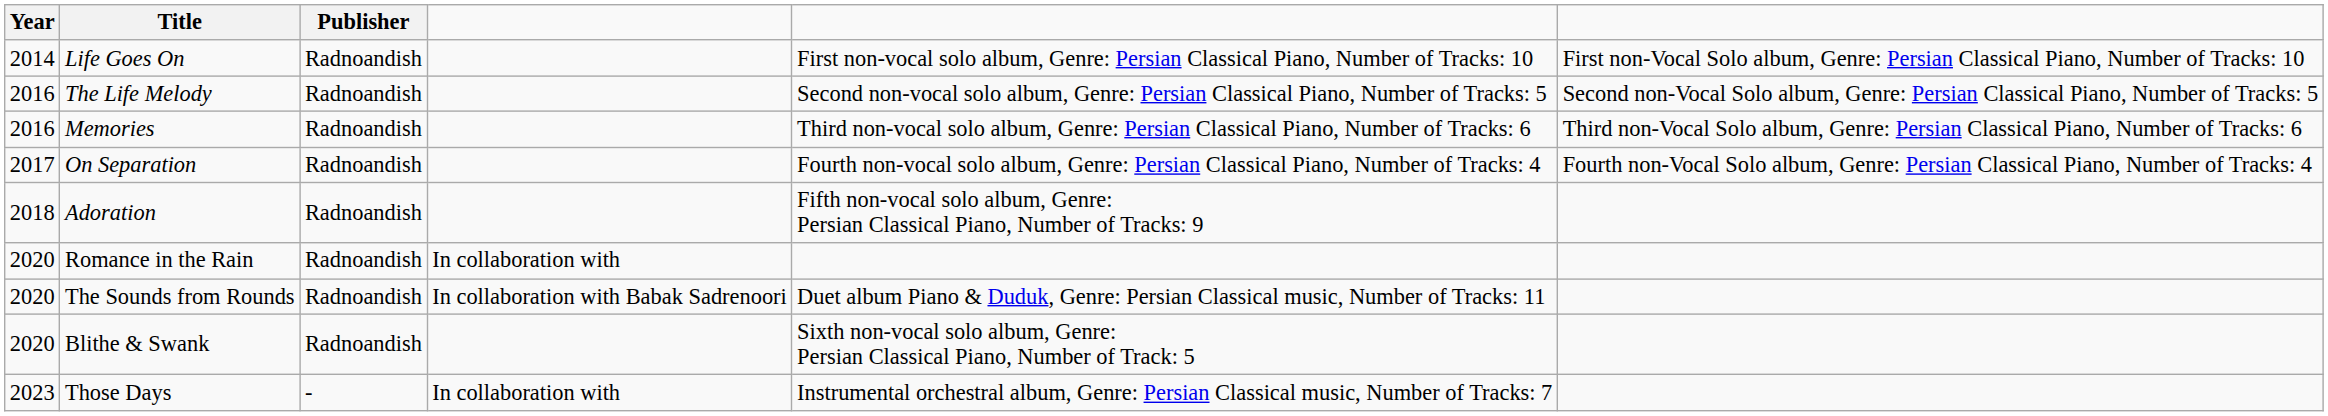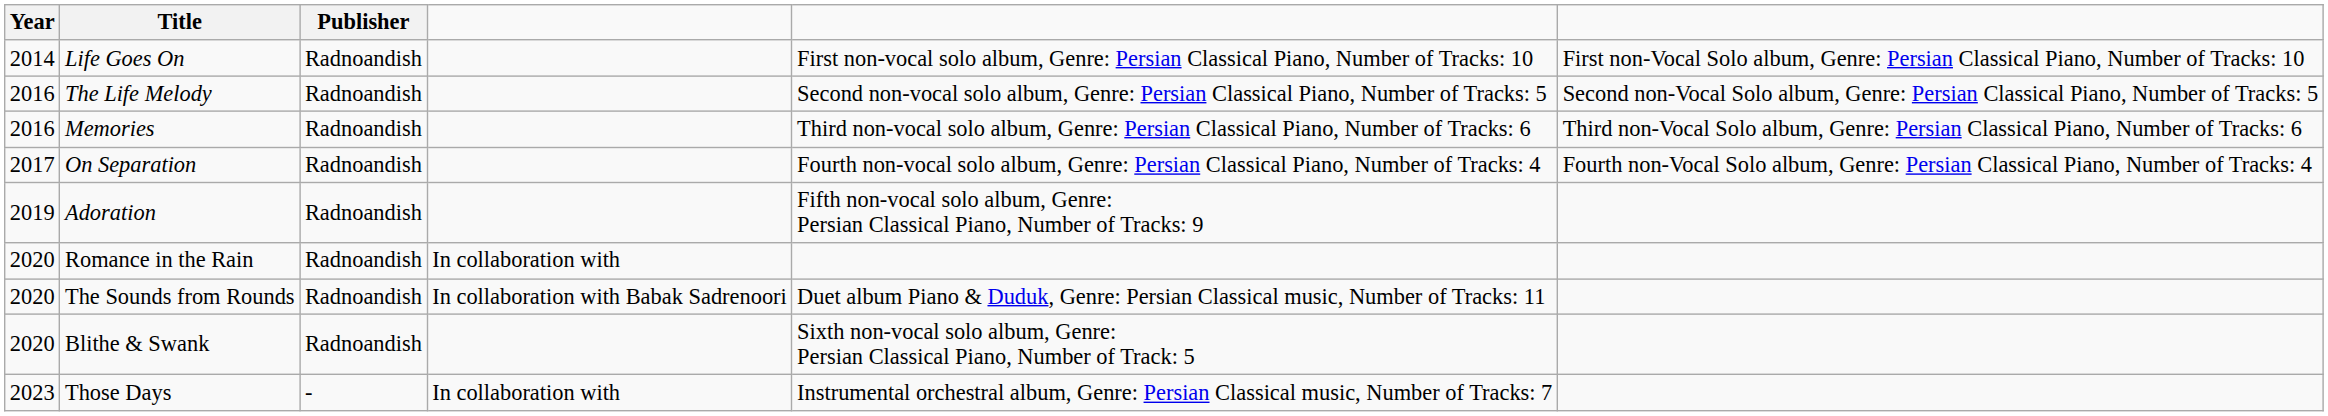 <table class="wikitable sortable">
 <tr>
 <th>Year</th>
 <th>Title</th>
 <th>Publisher</th>
 <td></td>
 <td></td>
 <td></td>
 </tr>
 <tr>
 <td>2014</td>
 <td><em>Life Goes On</em></td>
 <td>Radnoandish</td>
 <td></td>
 <td>First non-vocal solo album, Genre: <a href='#'>Persian</a> Classical Piano, Number of Tracks: 10</td>
 <td>First non-Vocal Solo album, Genre: <a href='#'>Persian</a> Classical Piano, Number of Tracks: 10</td>
 </tr>
 <tr>
 <td>2016</td>
 <td><em> The Life Melody</em></td>
 <td>Radnoandish</td>
 <td></td>
 <td>Second non-vocal solo album, Genre: <a href='#'>Persian</a> Classical Piano, Number of Tracks: 5</td>
 <td>Second non-Vocal Solo album, Genre: <a href='#'>Persian</a> Classical Piano, Number of Tracks: 5</td>
 </tr>
 <tr>
 <td>2016</td>
 <td><em>Memories</em></td>
 <td>Radnoandish</td>
 <td></td>
 <td>Third non-vocal solo album, Genre: <a href='#'>Persian</a> Classical Piano, Number of Tracks: 6</td>
 <td>Third non-Vocal Solo album, Genre: <a href='#'>Persian</a> Classical Piano, Number of Tracks: 6</td>
 </tr>
 <tr>
 <td>2017</td>
 <td><em>On Separation</em></td>
 <td>Radnoandish</td>
 <td></td>
 <td>Fourth non-vocal solo album, Genre: <a href='#'>Persian</a> Classical Piano, Number of Tracks: 4</td>
 <td>Fourth non-Vocal Solo album, Genre: <a href='#'>Persian</a> Classical Piano, Number of Tracks: 4</td>
 </tr>
 <tr>
-<td>2018</td>
+<td>2019</td>
 <td><em>Adoration</em></td>
 <td>Radnoandish</td>
 <td></td>
 <td>Fifth non-vocal solo album, Genre:<br>Persian Classical Piano, Number of Tracks: 9</td>
 <td></td>
 </tr>
 <tr>
 <td>2020</td>
 <td>Romance in the Rain</td>
 <td>Radnoandish</td>
 <td>In collaboration with </td>
 <td></td>
 <td></td>
 </tr>
 <tr>
 <td>2020</td>
 <td>The Sounds from Rounds</td>
 <td>Radnoandish</td>
 <td>In collaboration with Babak Sadrenoori</td>
 <td>Duet album Piano & <a href='#'>Duduk</a>, Genre: Persian Classical music, Number of Tracks: 11</td>
 <td></td>
 </tr>
 <tr>
 <td>2020</td>
 <td>Blithe & Swank</td>
 <td>Radnoandish</td>
 <td></td>
 <td>Sixth non-vocal solo album, Genre:<br>Persian Classical Piano, Number of Track: 5</td>
 <td></td>
 </tr>
 <tr>
 <td>2023</td>
 <td>Those Days</td>
 <td>-</td>
 <td>In collaboration with </td>
 <td>Instrumental orchestral album, Genre: <a href='#'>Persian</a> Classical music, Number of Tracks: 7</td>
 <td></td>
 </tr>
 </table>
